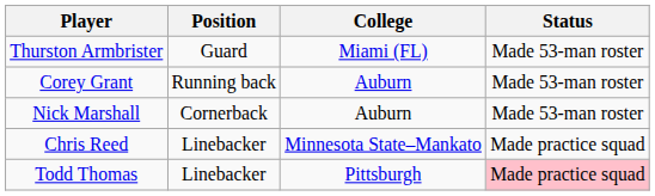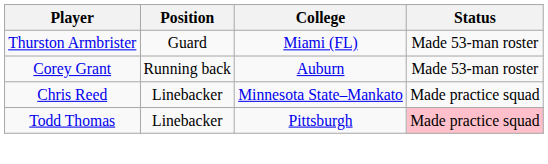 <table class="wikitable" style="font-size: 95%;">
 <tr>
 <th>Player</th>
 <th>Position</th>
 <th>College</th>
 <th>Status</th>
 </tr>
 <tr>
 <td align="center"><a href='#'>Thurston Armbrister</a></td>
 <td align="center">Guard</td>
 <td align="center"><a href='#'>Miami (FL)</a></td>
 <td align="center">Made 53-man roster</td>
 </tr>
 <tr>
 <td align="center"><a href='#'>Corey Grant</a></td>
 <td align="center">Running back</td>
 <td align="center"><a href='#'>Auburn</a></td>
 <td align="center">Made 53-man roster</td>
 </tr>
 <tr>
-<td align="center"><a href='#'>Nick Marshall</a></td>
-<td align="center">Cornerback</td>
-<td align="center">Auburn</td>
-<td align="center">Made 53-man roster</td>
-</tr>
-<tr>
 <td align="center"><a href='#'>Chris Reed</a></td>
 <td align="center">Linebacker</td>
 <td align="center"><a href='#'>Minnesota State–Mankato</a></td>
 <td align="center">Made practice squad</td>
 </tr>
 <tr>
 <td align="center"><a href='#'>Todd Thomas</a></td>
 <td align="center">Linebacker</td>
 <td align="center"><a href='#'>Pittsburgh</a></td>
 <td align="center" style="background: pink;">Made practice squad</td>
 </tr>
 </table>
